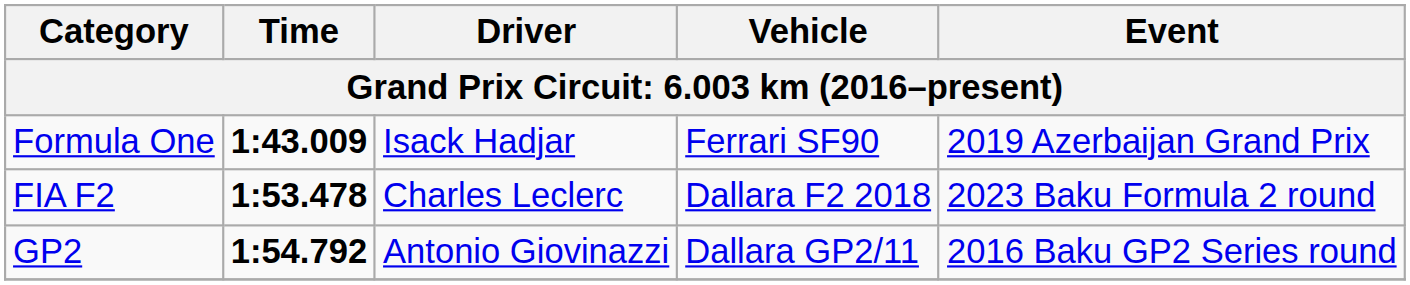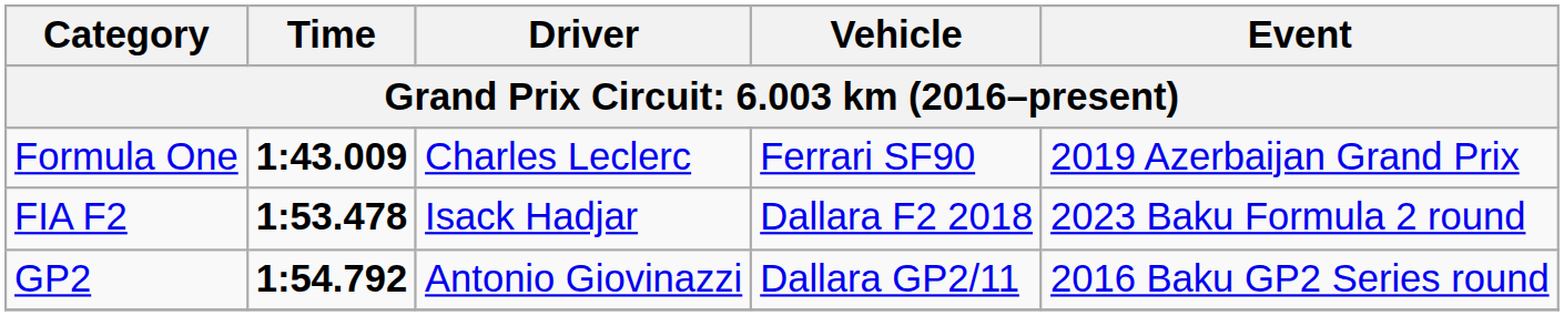 <table class="wikitable sortable">
 <tr>
 <th>Category</th>
 <th>Time</th>
 <th>Driver</th>
 <th>Vehicle</th>
 <th>Event</th>
 </tr>
 <tr>
 <th colspan=5>Grand Prix Circuit: 6.003 km (2016–present)</th>
 </tr>
 <tr>
 <td><a href='#'>Formula One</a></td>
 <td><strong>1:43.009</strong></td>
-<td> <a href='#'>Isack Hadjar</a></td>
+<td> <a href='#'>Charles Leclerc</a></td>
 <td><a href='#'>Ferrari SF90</a></td>
 <td><a href='#'>2019 Azerbaijan Grand Prix</a></td>
 </tr>
 <tr>
 <td><a href='#'>FIA F2</a></td>
 <td><strong>1:53.478</strong></td>
-<td> <a href='#'>Charles Leclerc</a></td>
+<td> <a href='#'>Isack Hadjar</a></td>
 <td><a href='#'>Dallara F2 2018</a></td>
 <td><a href='#'>2023 Baku Formula 2 round</a></td>
 </tr>
 <tr>
 <td><a href='#'>GP2</a></td>
 <td><strong>1:54.792</strong></td>
 <td> <a href='#'>Antonio Giovinazzi</a></td>
 <td><a href='#'>Dallara GP2/11</a></td>
 <td><a href='#'>2016 Baku GP2 Series round</a></td>
 </tr>
 <tr>
 </tr>
 </table>
